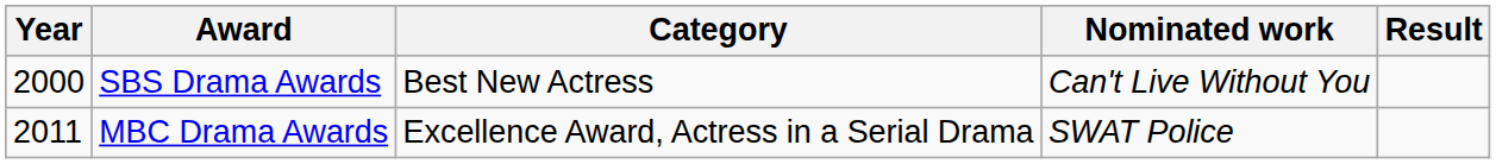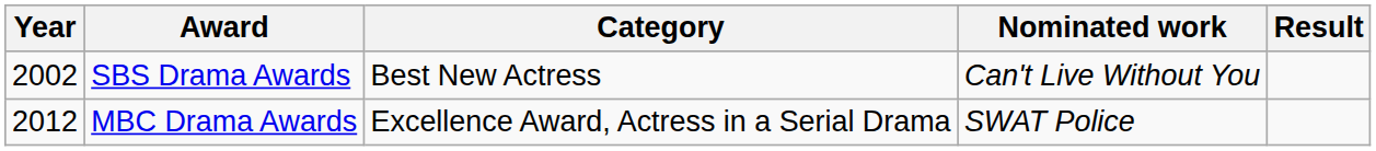 <table class="wikitable">
 <tr>
 <th>Year</th>
 <th>Award</th>
 <th>Category</th>
 <th>Nominated work</th>
 <th>Result</th>
 </tr>
 <tr>
-<td>2000</td>
+<td>2002</td>
 <td><a href='#'>SBS Drama Awards</a></td>
 <td>Best New Actress</td>
 <td><em>Can't Live Without You</em></td>
 <td></td>
 </tr>
 <tr>
-<td>2011</td>
+<td>2012</td>
 <td><a href='#'>MBC Drama Awards</a></td>
 <td>Excellence Award, Actress in a Serial Drama</td>
 <td><em>SWAT Police</em></td>
 <td></td>
 </tr>
 </table>
